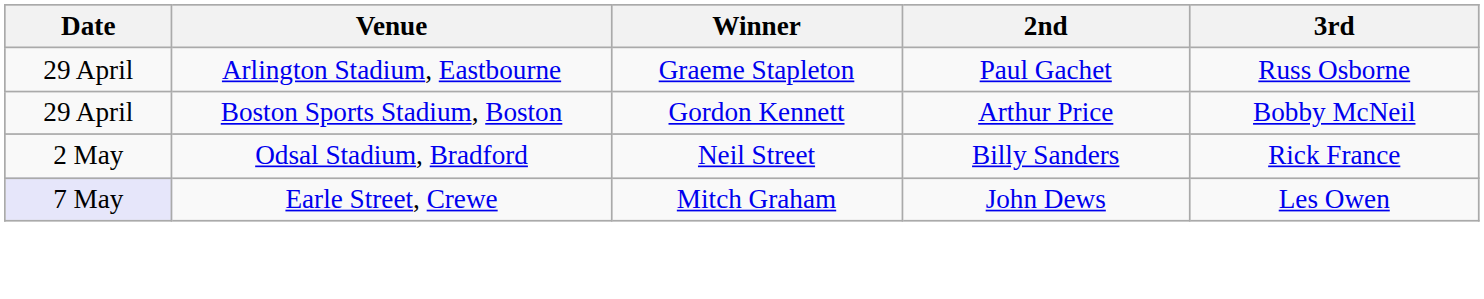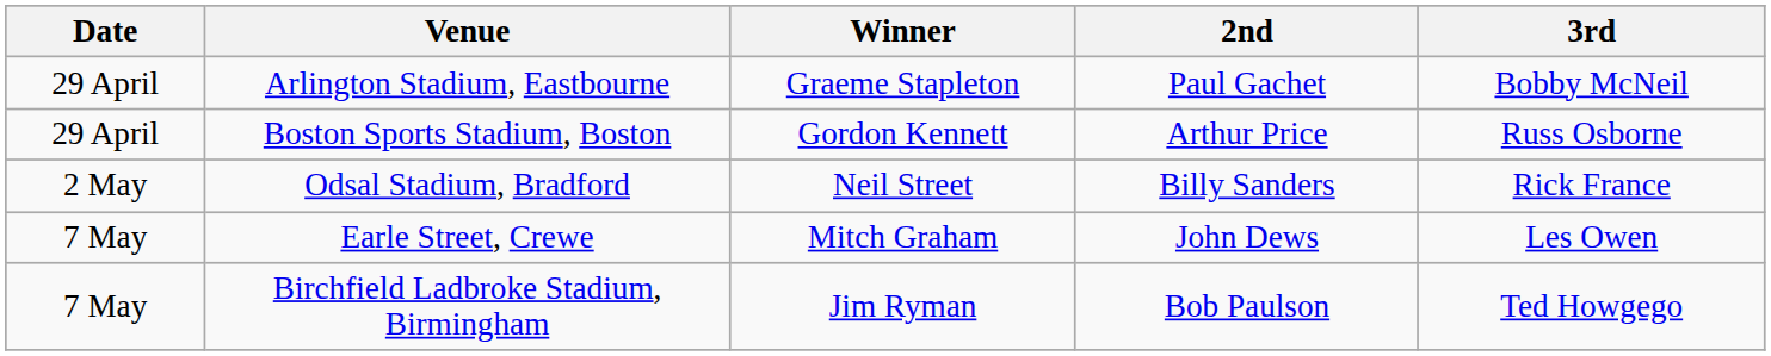 <table class="wikitable" style="text-align:center">
 <tr>
 <th width=100>Date</th>
 <th width=280>Venue</th>
 <th width=180>Winner</th>
 <th width=180>2nd</th>
 <th width=180>3rd</th>
 </tr>
 <tr>
 <td align=center>29 April</td>
 <td><a href='#'>Arlington Stadium</a>, <a href='#'>Eastbourne</a></td>
 <td><a href='#'>Graeme Stapleton</a></td>
 <td><a href='#'>Paul Gachet</a></td>
-<td><a href='#'>Russ Osborne</a></td>
+<td><a href='#'>Bobby McNeil</a></td>
 </tr>
 <tr>
 <td align=center>29 April</td>
 <td><a href='#'>Boston Sports Stadium</a>, <a href='#'>Boston</a></td>
 <td><a href='#'>Gordon Kennett</a></td>
 <td><a href='#'>Arthur Price</a></td>
-<td><a href='#'>Bobby McNeil</a></td>
+<td><a href='#'>Russ Osborne</a></td>
 </tr>
 <tr>
 <td align=center>2 May</td>
 <td><a href='#'>Odsal Stadium</a>, <a href='#'>Bradford</a></td>
 <td><a href='#'>Neil Street</a></td>
 <td><a href='#'>Billy Sanders</a></td>
 <td><a href='#'>Rick France</a></td>
 </tr>
 <tr>
-<td align=center style="background: lavender;">7 May</td>
+<td align=center>7 May</td>
 <td><a href='#'>Earle Street</a>, <a href='#'>Crewe</a></td>
 <td><a href='#'>Mitch Graham</a></td>
 <td><a href='#'>John Dews</a></td>
 <td><a href='#'>Les Owen</a></td>
 </tr>
+<tr>
+<td align=center>7 May</td>
+<td><a href='#'>Birchfield Ladbroke Stadium</a>, <a href='#'>Birmingham</a></td>
+<td><a href='#'>Jim Ryman</a></td>
+<td><a href='#'>Bob Paulson</a></td>
+<td><a href='#'>Ted Howgego</a></td>
+</tr>
 </table>
